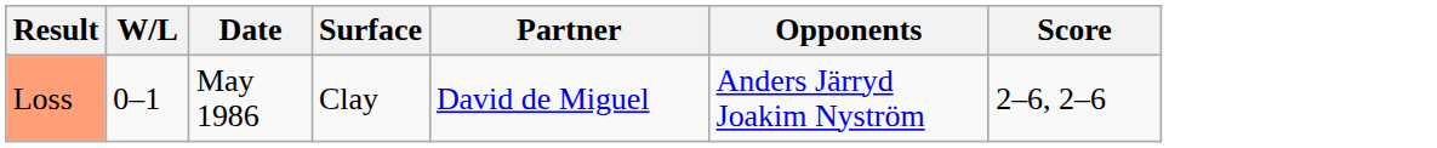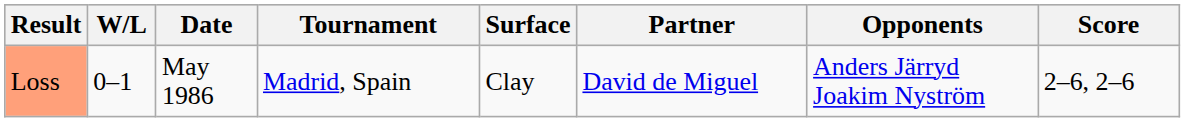 <table class="sortable wikitable">
 <tr>
 <th style="width:40px">Result</th>
 <th style="width:35px" class="unsortable">W/L</th>
 <th style="width:55px">Date</th>
+<th style="width:130px">Tournament</th>
 <th style="width:50px">Surface</th>
 <th style="width:135px">Partner</th>
 <th style="width:135px">Opponents</th>
 <th style="width:80px" class="unsortable">Score</th>
 </tr>
 <tr>
 <td style="background:#ffa07a;">Loss</td>
 <td>0–1</td>
 <td>May 1986</td>
+<td><a href='#'>Madrid</a>, Spain</td>
 <td>Clay</td>
 <td> <a href='#'>David de Miguel</a></td>
 <td> <a href='#'>Anders Järryd</a><br> <a href='#'>Joakim Nyström</a></td>
 <td>2–6, 2–6</td>
 </tr>
 </table>
